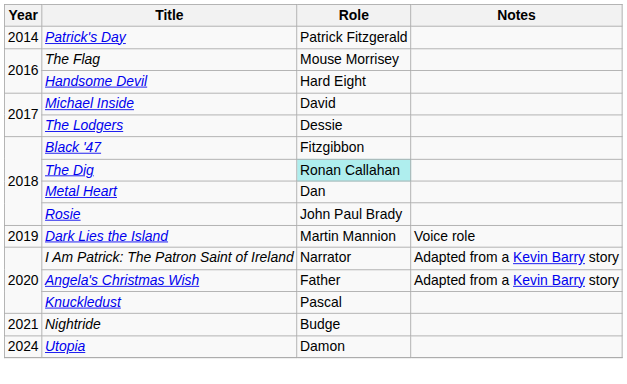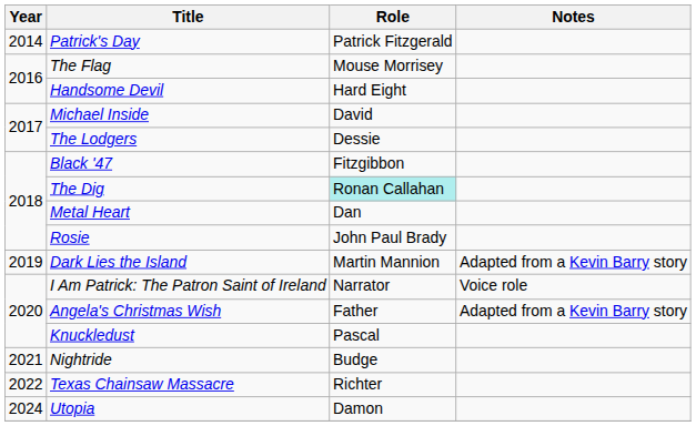 <table class="wikitable sortable">
 <tr>
 <th>Year</th>
 <th>Title</th>
 <th>Role</th>
 <th class="unsortable">Notes</th>
 </tr>
 <tr>
 <td>2014</td>
 <td><em><a href='#'>Patrick's Day</a></em></td>
 <td>Patrick Fitzgerald</td>
 <td></td>
 </tr>
 <tr>
 <td rowspan="2">2016</td>
 <td><em>The Flag</em></td>
 <td>Mouse Morrisey</td>
 <td></td>
 </tr>
 <tr>
 <td><em><a href='#'>Handsome Devil</a></em></td>
 <td>Hard Eight</td>
 <td></td>
 </tr>
 <tr>
 <td rowspan="2">2017</td>
 <td><em><a href='#'>Michael Inside</a></em></td>
 <td>David</td>
 <td></td>
 </tr>
 <tr>
 <td><em><a href='#'>The Lodgers</a></em></td>
 <td>Dessie</td>
 <td></td>
 </tr>
 <tr>
 <td rowspan="4">2018</td>
 <td><em><a href='#'>Black '47</a></em></td>
 <td>Fitzgibbon</td>
 <td></td>
 </tr>
 <tr>
 <td><em><a href='#'>The Dig</a></em></td>
 <td style="background: paleturquoise;">Ronan Callahan</td>
 <td></td>
 </tr>
 <tr>
 <td><em><a href='#'>Metal Heart</a></em></td>
 <td>Dan</td>
 <td></td>
 </tr>
 <tr>
 <td><em><a href='#'>Rosie</a></em></td>
 <td>John Paul Brady</td>
 <td></td>
 </tr>
 <tr>
 <td>2019</td>
 <td><em><a href='#'>Dark Lies the Island</a></em></td>
 <td>Martin Mannion</td>
-<td>Voice role</td>
+<td>Adapted from a <a href='#'>Kevin Barry</a> story</td>
 </tr>
 <tr>
 <td rowspan="3">2020</td>
 <td><em>I Am Patrick: The Patron Saint of Ireland</em></td>
 <td>Narrator</td>
-<td>Adapted from a <a href='#'>Kevin Barry</a> story</td>
+<td>Voice role</td>
 </tr>
 <tr>
 <td><em><a href='#'>Angela's Christmas Wish</a></em></td>
 <td>Father</td>
 <td>Adapted from a <a href='#'>Kevin Barry</a> story</td>
 </tr>
 <tr>
 <td><em><a href='#'>Knuckledust</a></em></td>
 <td>Pascal</td>
 <td></td>
 </tr>
 <tr>
 <td>2021</td>
 <td><em>Nightride</em></td>
 <td>Budge</td>
 <td></td>
 </tr>
 <tr>
+<td>2022</td>
+<td><em><a href='#'>Texas Chainsaw Massacre</a></em></td>
+<td>Richter</td>
+<td></td>
+</tr>
+<tr>
 <td>2024</td>
 <td><em><a href='#'>Utopia</a></em></td>
 <td>Damon</td>
 <td></td>
 </tr>
 <tr>
 </tr>
 </table>
